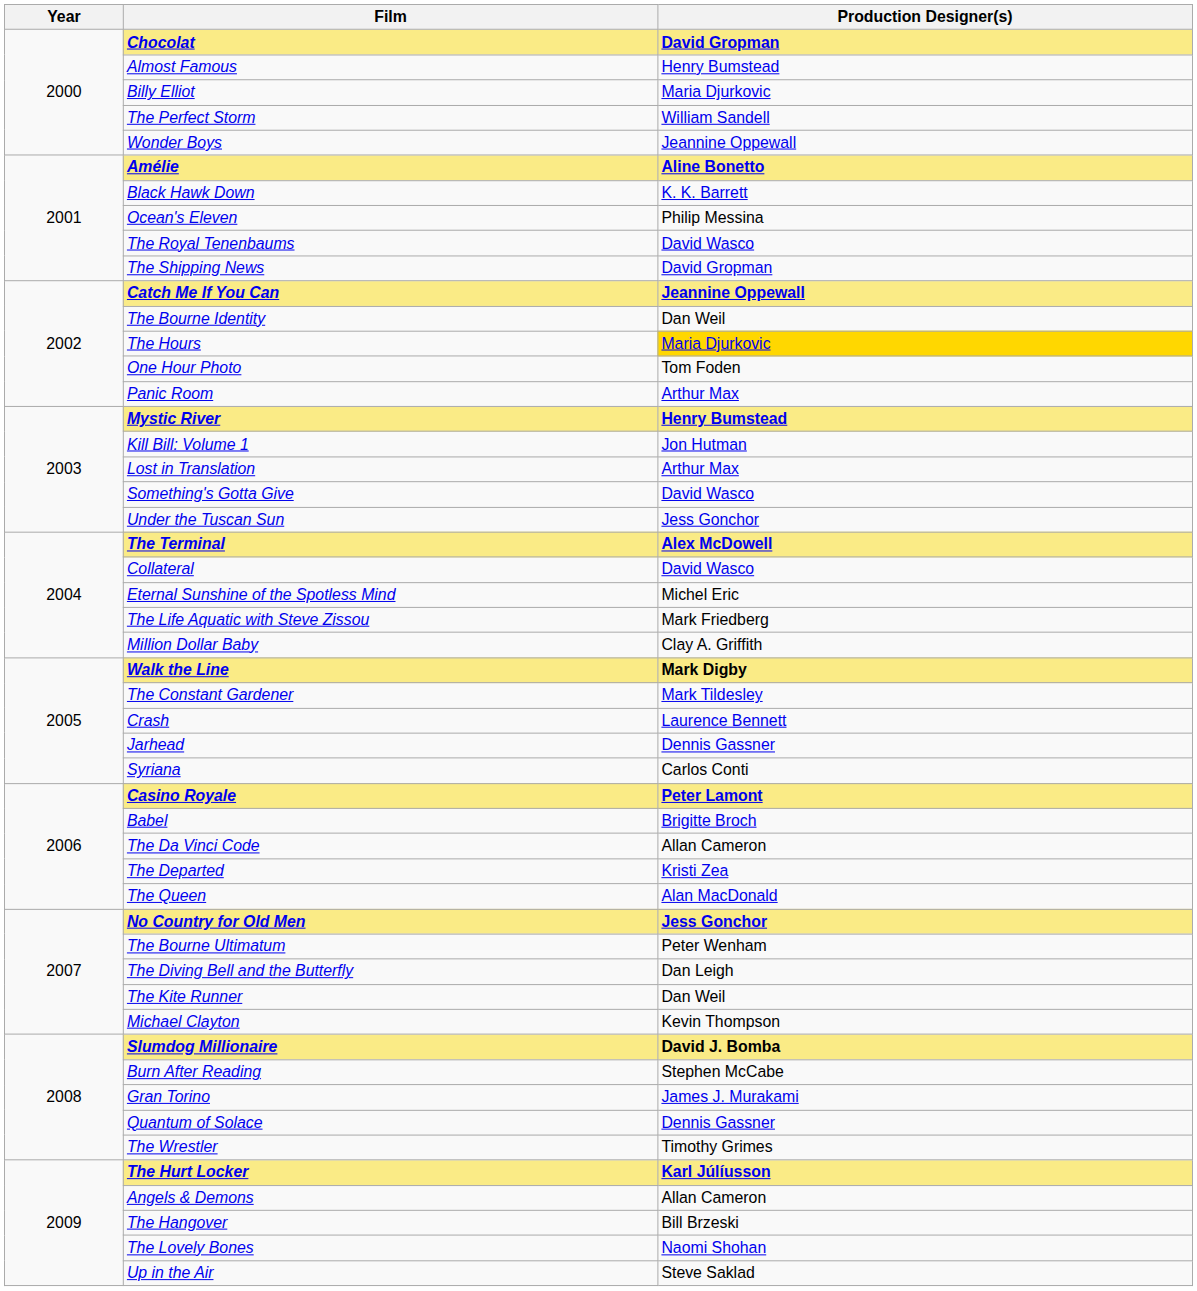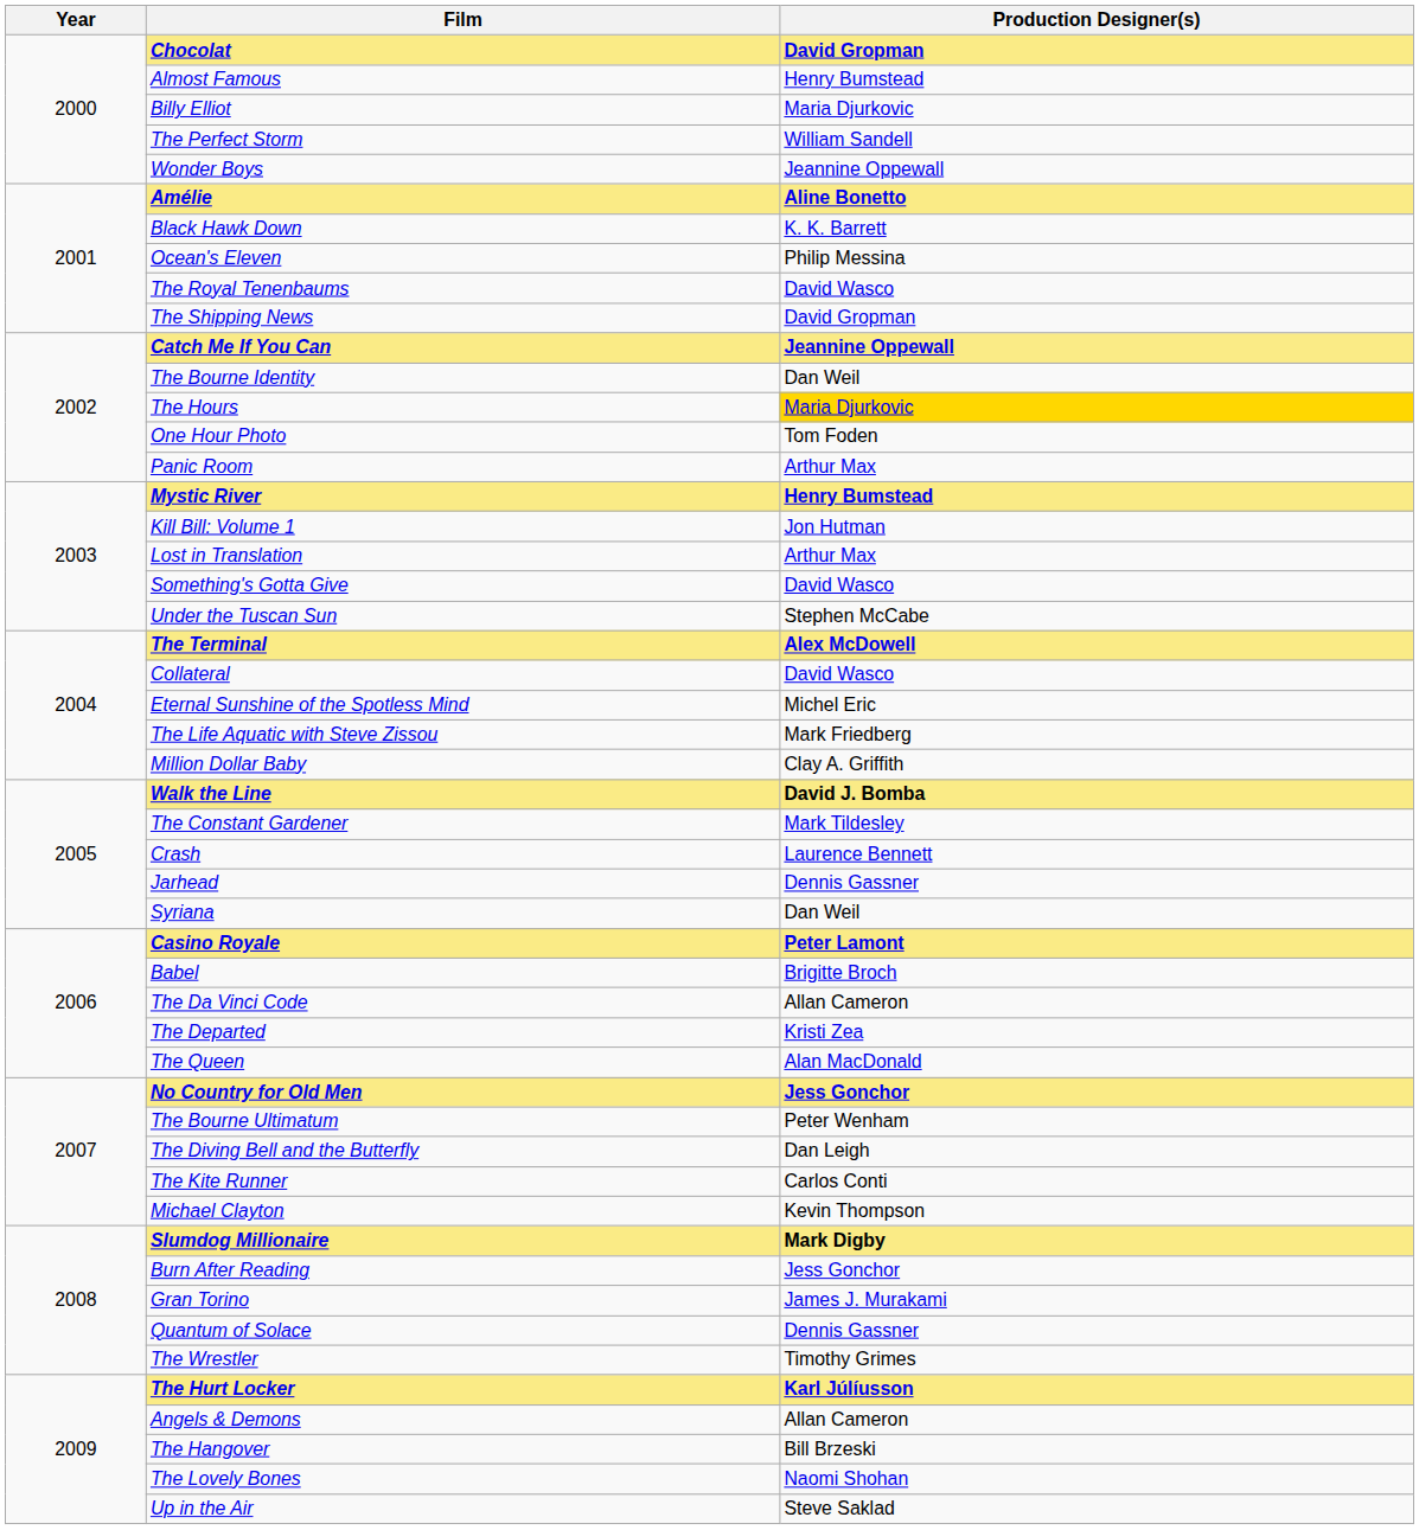 <table class="wikitable" width="95%" cellpadding="5">
 <tr>
 <th width="10%">Year</th>
 <th width="45%">Film</th>
 <th width="45%">Production Designer(s)</th>
 </tr>
 <tr>
 <td rowspan="5" style="text-align:center;">2000<br></td>
 <td style="background:#FAEB86;"><strong><em><a href='#'>Chocolat</a></em></strong></td>
 <td style="background:#FAEB86;"><strong><a href='#'>David Gropman</a></strong></td>
 </tr>
 <tr>
 <td><em><a href='#'>Almost Famous</a></em></td>
 <td><a href='#'>Henry Bumstead</a></td>
 </tr>
 <tr>
 <td><em><a href='#'>Billy Elliot</a></em></td>
 <td><a href='#'>Maria Djurkovic</a></td>
 </tr>
 <tr>
 <td><em><a href='#'>The Perfect Storm</a></em></td>
 <td><a href='#'>William Sandell</a></td>
 </tr>
 <tr>
 <td><em><a href='#'>Wonder Boys</a></em></td>
 <td><a href='#'>Jeannine Oppewall</a></td>
 </tr>
 <tr>
 <td rowspan="5" style="text-align:center;">2001<br></td>
 <td style="background:#FAEB86;"><strong><em><a href='#'>Amélie</a></em></strong></td>
 <td style="background:#FAEB86;"><strong><a href='#'>Aline Bonetto</a></strong></td>
 </tr>
 <tr>
 <td><em><a href='#'>Black Hawk Down</a></em></td>
 <td><a href='#'>K. K. Barrett</a></td>
 </tr>
 <tr>
 <td><em><a href='#'>Ocean's Eleven</a></em></td>
 <td>Philip Messina</td>
 </tr>
 <tr>
 <td><em><a href='#'>The Royal Tenenbaums</a></em></td>
 <td><a href='#'>David Wasco</a></td>
 </tr>
 <tr>
 <td><em><a href='#'>The Shipping News</a></em></td>
 <td><a href='#'>David Gropman</a></td>
 </tr>
 <tr>
 <td rowspan="5" style="text-align:center;">2002<br></td>
 <td style="background:#FAEB86;"><strong><em><a href='#'>Catch Me If You Can</a></em></strong></td>
 <td style="background:#FAEB86;"><strong><a href='#'>Jeannine Oppewall</a></strong></td>
 </tr>
 <tr>
 <td><em><a href='#'>The Bourne Identity</a></em></td>
 <td>Dan Weil</td>
 </tr>
 <tr>
 <td><em><a href='#'>The Hours</a></em></td>
 <td style="background: gold;"><a href='#'>Maria Djurkovic</a></td>
 </tr>
 <tr>
 <td><em><a href='#'>One Hour Photo</a></em></td>
 <td>Tom Foden</td>
 </tr>
 <tr>
 <td><em><a href='#'>Panic Room</a></em></td>
 <td><a href='#'>Arthur Max</a></td>
 </tr>
 <tr>
 <td rowspan="5" style="text-align:center;">2003<br></td>
 <td style="background:#FAEB86;"><strong><em><a href='#'>Mystic River</a></em></strong></td>
 <td style="background:#FAEB86;"><strong><a href='#'>Henry Bumstead</a></strong></td>
 </tr>
 <tr>
 <td><em><a href='#'>Kill Bill: Volume 1</a></em></td>
 <td><a href='#'>Jon Hutman</a></td>
 </tr>
 <tr>
 <td><em><a href='#'>Lost in Translation</a></em></td>
 <td><a href='#'>Arthur Max</a></td>
 </tr>
 <tr>
 <td><em><a href='#'>Something's Gotta Give</a></em></td>
 <td><a href='#'>David Wasco</a></td>
 </tr>
 <tr>
 <td><em><a href='#'>Under the Tuscan Sun</a></em></td>
-<td><a href='#'>Jess Gonchor</a></td>
+<td>Stephen McCabe</td>
 </tr>
 <tr>
 <td rowspan="5" style="text-align:center;">2004<br></td>
 <td style="background:#FAEB86;"><strong><em><a href='#'>The Terminal</a></em></strong></td>
 <td style="background:#FAEB86;"><strong><a href='#'>Alex McDowell</a></strong></td>
 </tr>
 <tr>
 <td><em><a href='#'>Collateral</a></em></td>
 <td><a href='#'>David Wasco</a></td>
 </tr>
 <tr>
 <td><em><a href='#'>Eternal Sunshine of the Spotless Mind</a></em></td>
 <td>Michel Eric</td>
 </tr>
 <tr>
 <td><em><a href='#'>The Life Aquatic with Steve Zissou</a></em></td>
 <td>Mark Friedberg</td>
 </tr>
 <tr>
 <td><em><a href='#'>Million Dollar Baby</a></em></td>
 <td>Clay A. Griffith</td>
 </tr>
 <tr>
 <td rowspan="5" style="text-align:center;">2005<br></td>
 <td style="background:#FAEB86;"><strong><em><a href='#'>Walk the Line</a></em></strong></td>
-<td style="background:#FAEB86;"><strong>Mark Digby</strong></td>
+<td style="background:#FAEB86;"><strong>David J. Bomba</strong></td>
 </tr>
 <tr>
 <td><em><a href='#'>The Constant Gardener</a></em></td>
 <td><a href='#'>Mark Tildesley</a></td>
 </tr>
 <tr>
 <td><em><a href='#'>Crash</a></em></td>
 <td><a href='#'>Laurence Bennett</a></td>
 </tr>
 <tr>
 <td><em><a href='#'>Jarhead</a></em></td>
 <td><a href='#'>Dennis Gassner</a></td>
 </tr>
 <tr>
 <td><em><a href='#'>Syriana</a></em></td>
-<td>Carlos Conti</td>
+<td>Dan Weil</td>
 </tr>
 <tr>
 <td rowspan="5" style="text-align:center;">2006<br></td>
 <td style="background:#FAEB86;"><strong><em><a href='#'>Casino Royale</a></em></strong></td>
 <td style="background:#FAEB86;"><strong><a href='#'>Peter Lamont</a></strong></td>
 </tr>
 <tr>
 <td><em><a href='#'>Babel</a></em></td>
 <td><a href='#'>Brigitte Broch</a></td>
 </tr>
 <tr>
 <td><em><a href='#'>The Da Vinci Code</a></em></td>
 <td>Allan Cameron</td>
 </tr>
 <tr>
 <td><em><a href='#'>The Departed</a></em></td>
 <td><a href='#'>Kristi Zea</a></td>
 </tr>
 <tr>
 <td><em><a href='#'>The Queen</a></em></td>
 <td><a href='#'>Alan MacDonald</a></td>
 </tr>
 <tr>
 <td rowspan="5" style="text-align:center;">2007<br></td>
 <td style="background:#FAEB86;"><strong><em><a href='#'>No Country for Old Men</a></em></strong></td>
 <td style="background:#FAEB86;"><strong><a href='#'>Jess Gonchor</a></strong></td>
 </tr>
 <tr>
 <td><em><a href='#'>The Bourne Ultimatum</a></em></td>
 <td>Peter Wenham</td>
 </tr>
 <tr>
 <td><em><a href='#'>The Diving Bell and the Butterfly</a></em></td>
 <td>Dan Leigh</td>
 </tr>
 <tr>
 <td><em><a href='#'>The Kite Runner</a></em></td>
-<td>Dan Weil</td>
+<td>Carlos Conti</td>
 </tr>
 <tr>
 <td><em><a href='#'>Michael Clayton</a></em></td>
 <td>Kevin Thompson</td>
 </tr>
 <tr>
 <td rowspan="5" style="text-align:center;">2008<br></td>
 <td style="background:#FAEB86;"><strong><em><a href='#'>Slumdog Millionaire</a></em></strong></td>
-<td style="background:#FAEB86;"><strong>David J. Bomba</strong></td>
+<td style="background:#FAEB86;"><strong>Mark Digby</strong></td>
 </tr>
 <tr>
 <td><em><a href='#'>Burn After Reading</a></em></td>
-<td>Stephen McCabe</td>
+<td><a href='#'>Jess Gonchor</a></td>
 </tr>
 <tr>
 <td><em><a href='#'>Gran Torino</a></em></td>
 <td><a href='#'>James J. Murakami</a></td>
 </tr>
 <tr>
 <td><em><a href='#'>Quantum of Solace</a></em></td>
 <td><a href='#'>Dennis Gassner</a></td>
 </tr>
 <tr>
 <td><em><a href='#'>The Wrestler</a></em></td>
 <td>Timothy Grimes</td>
 </tr>
 <tr>
 <td rowspan="5" style="text-align:center;">2009<br></td>
 <td style="background:#FAEB86;"><strong><em><a href='#'>The Hurt Locker</a></em></strong></td>
 <td style="background:#FAEB86;"><strong><a href='#'>Karl Júlíusson</a></strong></td>
 </tr>
 <tr>
 <td><em><a href='#'>Angels & Demons</a></em></td>
 <td>Allan Cameron</td>
 </tr>
 <tr>
 <td><em><a href='#'>The Hangover</a></em></td>
 <td>Bill Brzeski</td>
 </tr>
 <tr>
 <td><em><a href='#'>The Lovely Bones</a></em></td>
 <td><a href='#'>Naomi Shohan</a></td>
 </tr>
 <tr>
 <td><em><a href='#'>Up in the Air</a></em></td>
 <td>Steve Saklad</td>
 </tr>
 </table>
